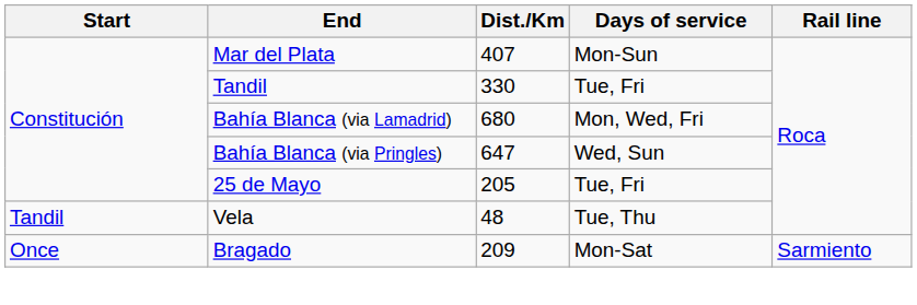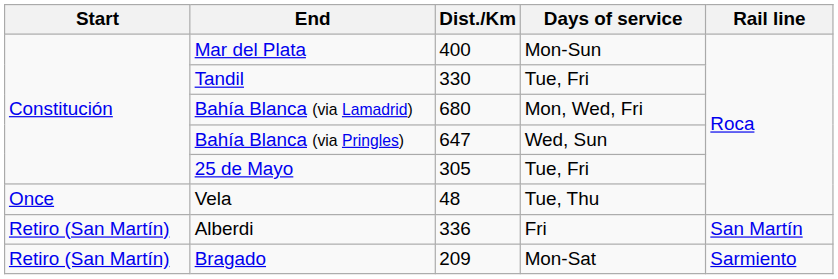 <table class="wikitable sortable">
 <tr>
 <th width=150px>Start</th>
 <th width=200px>End</th>
 <th width=60px>Dist./Km</th>
 <th width=150px>Days of service</th>
 <th width=100px>Rail line</th>
 </tr>
 <tr>
 <td rowspan=5><a href='#'>Constitución</a></td>
 <td><a href='#'>Mar del Plata</a></td>
-<td>407</td>
+<td>400</td>
 <td>Mon-Sun</td>
 <td rowspan=6><a href='#'>Roca</a></td>
 </tr>
 <tr>
 <td><a href='#'>Tandil</a></td>
 <td>330</td>
 <td>Tue, Fri</td>
 </tr>
 <tr>
 <td><a href='#'>Bahía Blanca</a> <small>(via <a href='#'>Lamadrid</a>)</small></td>
 <td>680</td>
 <td>Mon, Wed, Fri</td>
 </tr>
 <tr>
 <td><a href='#'>Bahía Blanca</a> <small>(via <a href='#'>Pringles</a>)</small></td>
 <td>647</td>
 <td>Wed, Sun</td>
 </tr>
 <tr>
 <td><a href='#'>25 de Mayo</a></td>
-<td>205</td>
+<td>305</td>
 <td>Tue, Fri</td>
 </tr>
 <tr>
-<td><a href='#'>Tandil</a></td>
+<td><a href='#'>Once</a></td>
 <td>Vela</td>
 <td>48</td>
 <td>Tue, Thu</td>
 </tr>
 <tr>
-<td><a href='#'>Once</a></td>
+<td><a href='#'>Retiro (San Martín)</a></td>
+<td>Alberdi</td>
+<td>336</td>
+<td>Fri</td>
+<td><a href='#'>San Martín</a></td>
+</tr>
+<tr>
+<td><a href='#'>Retiro (San Martín)</a></td>
 <td><a href='#'>Bragado</a></td>
 <td>209</td>
 <td>Mon-Sat</td>
 <td rowspan=3><a href='#'>Sarmiento</a></td>
 </tr>
 </table>
